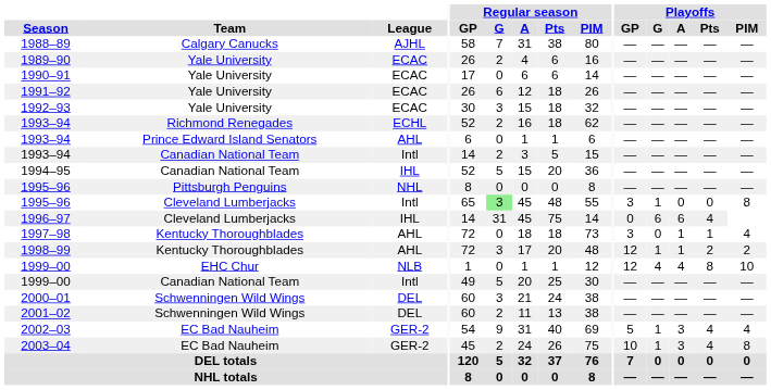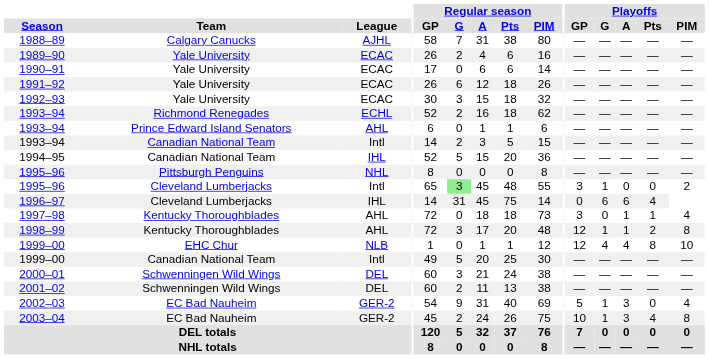 <table border="0" cellpadding="1" cellspacing="0" style="text-align:center; width:60em">
 <tr bgcolor="#e0e0e0">
 <th colspan="3" bgcolor="#ffffff"></th>
 <th rowspan="100" bgcolor="#ffffff"></th>
 <th colspan="5"><a href='#'>Regular season</a></th>
 <th rowspan="100" bgcolor="#ffffff"></th>
 <th colspan="5"><a href='#'>Playoffs</a></th>
 </tr>
 <tr bgcolor="#e0e0e0">
 <th><a href='#'>Season</a></th>
 <th>Team</th>
 <th>League</th>
 <th>GP</th>
 <th><a href='#'>G</a></th>
 <th><a href='#'>A</a></th>
 <th><a href='#'>Pts</a></th>
 <th><a href='#'>PIM</a></th>
 <th>GP</th>
 <th>G</th>
 <th>A</th>
 <th>Pts</th>
 <th>PIM</th>
 </tr>
 <tr>
 <td><a href='#'>1988–89</a></td>
 <td><a href='#'>Calgary Canucks</a></td>
 <td><a href='#'>AJHL</a></td>
 <td>58</td>
 <td>7</td>
 <td>31</td>
 <td>38</td>
 <td>80</td>
 <td>—</td>
 <td>—</td>
 <td>—</td>
 <td>—</td>
 <td>—</td>
 </tr>
 <tr bgcolor="#f0f0f0">
 <td><a href='#'>1989–90</a></td>
 <td><a href='#'>Yale University</a></td>
 <td><a href='#'>ECAC</a></td>
 <td>26</td>
 <td>2</td>
 <td>4</td>
 <td>6</td>
 <td>16</td>
 <td>—</td>
 <td>—</td>
 <td>—</td>
 <td>—</td>
 <td>—</td>
 </tr>
 <tr>
 <td><a href='#'>1990–91</a></td>
 <td>Yale University</td>
 <td>ECAC</td>
 <td>17</td>
 <td>0</td>
 <td>6</td>
 <td>6</td>
 <td>14</td>
 <td>—</td>
 <td>—</td>
 <td>—</td>
 <td>—</td>
 <td>—</td>
 </tr>
 <tr bgcolor="#f0f0f0">
 <td><a href='#'>1991–92</a></td>
 <td>Yale University</td>
 <td>ECAC</td>
 <td>26</td>
 <td>6</td>
 <td>12</td>
 <td>18</td>
 <td>26</td>
 <td>—</td>
 <td>—</td>
 <td>—</td>
 <td>—</td>
 <td>—</td>
 </tr>
 <tr>
 <td><a href='#'>1992–93</a></td>
 <td>Yale University</td>
 <td>ECAC</td>
 <td>30</td>
 <td>3</td>
 <td>15</td>
 <td>18</td>
 <td>32</td>
 <td>—</td>
 <td>—</td>
 <td>—</td>
 <td>—</td>
 <td>—</td>
 </tr>
 <tr bgcolor="#f0f0f0">
 <td><a href='#'>1993–94</a></td>
 <td><a href='#'>Richmond Renegades</a></td>
 <td><a href='#'>ECHL</a></td>
 <td>52</td>
 <td>2</td>
 <td>16</td>
 <td>18</td>
 <td>62</td>
 <td>—</td>
 <td>—</td>
 <td>—</td>
 <td>—</td>
 <td>—</td>
 </tr>
 <tr>
 <td><a href='#'>1993–94</a></td>
 <td><a href='#'>Prince Edward Island Senators</a></td>
 <td><a href='#'>AHL</a></td>
 <td>6</td>
 <td>0</td>
 <td>1</td>
 <td>1</td>
 <td>6</td>
 <td>—</td>
 <td>—</td>
 <td>—</td>
 <td>—</td>
 <td>—</td>
 </tr>
 <tr bgcolor="#f0f0f0">
 <td>1993–94</td>
 <td><a href='#'>Canadian National Team</a></td>
 <td>Intl</td>
 <td>14</td>
 <td>2</td>
 <td>3</td>
 <td>5</td>
 <td>15</td>
 <td>—</td>
 <td>—</td>
 <td>—</td>
 <td>—</td>
 <td>—</td>
 </tr>
 <tr>
 <td>1994–95</td>
 <td>Canadian National Team</td>
 <td><a href='#'>IHL</a></td>
 <td>52</td>
 <td>5</td>
 <td>15</td>
 <td>20</td>
 <td>36</td>
 <td>—</td>
 <td>—</td>
 <td>—</td>
 <td>—</td>
 <td>—</td>
 </tr>
 <tr bgcolor="#f0f0f0">
 <td><a href='#'>1995–96</a></td>
 <td><a href='#'>Pittsburgh Penguins</a></td>
 <td><a href='#'>NHL</a></td>
 <td>8</td>
 <td>0</td>
 <td>0</td>
 <td>0</td>
 <td>8</td>
 <td>—</td>
 <td>—</td>
 <td>—</td>
 <td>—</td>
 <td>—</td>
 </tr>
 <tr>
 <td><a href='#'>1995–96</a></td>
 <td><a href='#'>Cleveland Lumberjacks</a></td>
 <td>Intl</td>
 <td>65</td>
 <td style="background: lightgreen;">3</td>
 <td>45</td>
 <td>48</td>
 <td>55</td>
 <td>3</td>
 <td>1</td>
 <td>0</td>
 <td>0</td>
-<td>8</td>
+<td>2</td>
 </tr>
 <tr bgcolor="#f0f0f0">
 <td><a href='#'>1996–97</a></td>
 <td>Cleveland Lumberjacks</td>
 <td>IHL</td>
 <td 81>14</td>
 <td>31</td>
 <td>45</td>
 <td>75</td>
 <td>14</td>
 <td>0</td>
 <td>6</td>
 <td>6</td>
 <td>4</td>
 </tr>
 <tr>
 <td><a href='#'>1997–98</a></td>
 <td><a href='#'>Kentucky Thoroughblades</a></td>
 <td>AHL</td>
 <td>72</td>
 <td>0</td>
 <td>18</td>
 <td>18</td>
 <td>73</td>
 <td>3</td>
 <td>0</td>
 <td>1</td>
 <td>1</td>
 <td>4</td>
 </tr>
 <tr bgcolor="#f0f0f0">
 <td><a href='#'>1998–99</a></td>
 <td>Kentucky Thoroughblades</td>
 <td>AHL</td>
 <td>72</td>
 <td>3</td>
 <td>17</td>
 <td>20</td>
 <td>48</td>
 <td>12</td>
 <td>1</td>
 <td>1</td>
 <td>2</td>
-<td>2</td>
+<td>8</td>
 </tr>
 <tr>
 <td><a href='#'>1999–00</a></td>
 <td><a href='#'>EHC Chur</a></td>
 <td><a href='#'>NLB</a></td>
 <td>1</td>
 <td>0</td>
 <td>1</td>
 <td>1</td>
 <td>12</td>
 <td>12</td>
 <td>4</td>
 <td>4</td>
 <td>8</td>
 <td>10</td>
 </tr>
 <tr bgcolor="#f0f0f0">
 <td>1999–00</td>
 <td>Canadian National Team</td>
 <td>Intl</td>
 <td>49</td>
 <td>5</td>
 <td>20</td>
 <td>25</td>
 <td>30</td>
 <td>—</td>
 <td>—</td>
 <td>—</td>
 <td>—</td>
 <td>—</td>
 </tr>
 <tr>
 <td><a href='#'>2000–01</a></td>
 <td><a href='#'>Schwenningen Wild Wings</a></td>
 <td><a href='#'>DEL</a></td>
 <td>60</td>
 <td>3</td>
 <td>21</td>
 <td>24</td>
 <td>38</td>
 <td>—</td>
 <td>—</td>
 <td>—</td>
 <td>—</td>
 <td>—</td>
 </tr>
 <tr bgcolor="#f0f0f0">
 <td><a href='#'>2001–02</a></td>
 <td>Schwenningen Wild Wings</td>
 <td>DEL</td>
 <td>60</td>
 <td>2</td>
 <td>11</td>
 <td>13</td>
 <td>38</td>
 <td>—</td>
 <td>—</td>
 <td>—</td>
 <td>—</td>
 <td>—</td>
 </tr>
 <tr>
 <td><a href='#'>2002–03</a></td>
 <td><a href='#'>EC Bad Nauheim</a></td>
 <td><a href='#'>GER-2</a></td>
 <td>54</td>
 <td>9</td>
 <td>31</td>
 <td>40</td>
 <td>69</td>
 <td>5</td>
 <td>1</td>
 <td>3</td>
-<td>4</td>
+<td>0</td>
 <td>4</td>
 </tr>
 <tr bgcolor="#f0f0f0">
 <td><a href='#'>2003–04</a></td>
 <td>EC Bad Nauheim</td>
 <td>GER-2</td>
 <td>45</td>
 <td>2</td>
 <td>24</td>
 <td>26</td>
 <td>75</td>
 <td>10</td>
 <td>1</td>
 <td>3</td>
 <td>4</td>
 <td>8</td>
 </tr>
 <tr bgcolor="#e0e0e0">
 <th colspan="3">DEL totals</th>
 <th>120</th>
 <th>5</th>
 <th>32</th>
 <th>37</th>
 <th>76</th>
 <th>7</th>
 <th>0</th>
 <th>0</th>
 <th>0</th>
 <th>0</th>
 </tr>
 <tr bgcolor="#e0e0e0">
 <th colspan="3">NHL totals</th>
 <th>8</th>
 <th>0</th>
 <th>0</th>
 <th>0</th>
 <th>8</th>
 <th>—</th>
 <th>—</th>
 <th>—</th>
 <th>—</th>
 <th>—</th>
 </tr>
 </table>
